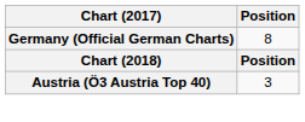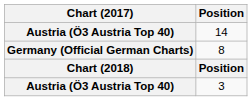 <table class="wikitable sortable plainrowheaders" style="text-align:center">
 <tr>
 <th scope="col">Chart (2017)</th>
 <th scope="col">Position</th>
+</tr>
+<tr>
+<th scope="row">Austria (Ö3 Austria Top 40)</th>
+<td>14</td>
 </tr>
 <tr>
 <th scope="row">Germany (Official German Charts)</th>
 <td>8</td>
 </tr>
 <tr>
 <th scope="col">Chart (2018)</th>
 <th scope="col">Position</th>
 </tr>
 <tr>
 <th scope="row">Austria (Ö3 Austria Top 40)</th>
 <td>3</td>
 </tr>
 </table>
